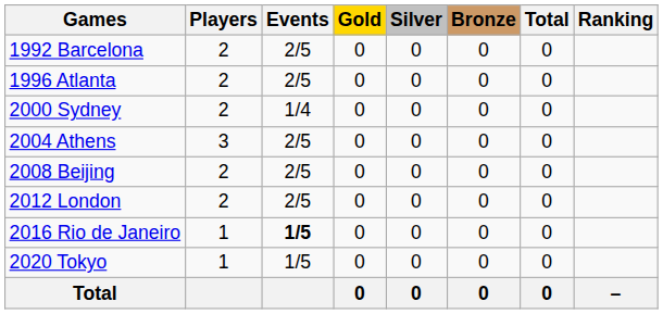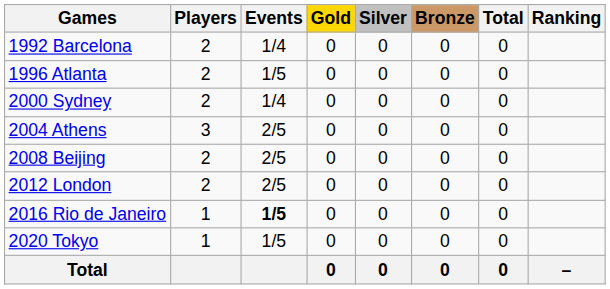 <table class="wikitable sortable" style="text-align:center">
 <tr>
 <th>Games</th>
 <th>Players</th>
 <th>Events</th>
 <th style="background-color:gold;">Gold</th>
 <th style="background-color:silver;">Silver</th>
 <th style="background-color:#c96;">Bronze</th>
 <th>Total</th>
 <th>Ranking</th>
 </tr>
 <tr>
 <td align=left><a href='#'>1992 Barcelona</a></td>
 <td>2</td>
-<td>2/5</td>
+<td>1/4</td>
 <td>0</td>
 <td>0</td>
 <td>0</td>
 <td>0</td>
 <td></td>
 </tr>
 <tr>
 <td align=left><a href='#'>1996 Atlanta</a></td>
 <td>2</td>
-<td>2/5</td>
+<td>1/5</td>
 <td>0</td>
 <td>0</td>
 <td>0</td>
 <td>0</td>
 <td></td>
 </tr>
 <tr>
 <td align=left><a href='#'>2000 Sydney</a></td>
 <td>2</td>
 <td>1/4</td>
 <td>0</td>
 <td>0</td>
 <td>0</td>
 <td>0</td>
 <td></td>
 </tr>
 <tr>
 <td align=left><a href='#'>2004 Athens</a></td>
 <td>3</td>
 <td>2/5</td>
 <td>0</td>
 <td>0</td>
 <td>0</td>
 <td>0</td>
 <td></td>
 </tr>
 <tr>
 <td align=left><a href='#'>2008 Beijing</a></td>
 <td>2</td>
 <td>2/5</td>
 <td>0</td>
 <td>0</td>
 <td>0</td>
 <td>0</td>
 <td></td>
 </tr>
 <tr>
 <td align=left><a href='#'>2012 London</a></td>
 <td>2</td>
 <td>2/5</td>
 <td>0</td>
 <td>0</td>
 <td>0</td>
 <td>0</td>
 <td></td>
 </tr>
 <tr>
 <td align=left><a href='#'>2016 Rio de Janeiro</a></td>
 <td>1</td>
 <td><strong>1/5</strong></td>
 <td>0</td>
 <td>0</td>
 <td>0</td>
 <td>0</td>
 <td></td>
 </tr>
 <tr>
 <td align=left><a href='#'>2020 Tokyo</a></td>
 <td>1</td>
 <td>1/5</td>
 <td>0</td>
 <td>0</td>
 <td>0</td>
 <td>0</td>
 <td></td>
 </tr>
 <tr>
 <th>Total</th>
 <th></th>
 <th></th>
 <th>0</th>
 <th>0</th>
 <th>0</th>
 <th>0</th>
 <th>–</th>
 </tr>
 </table>
